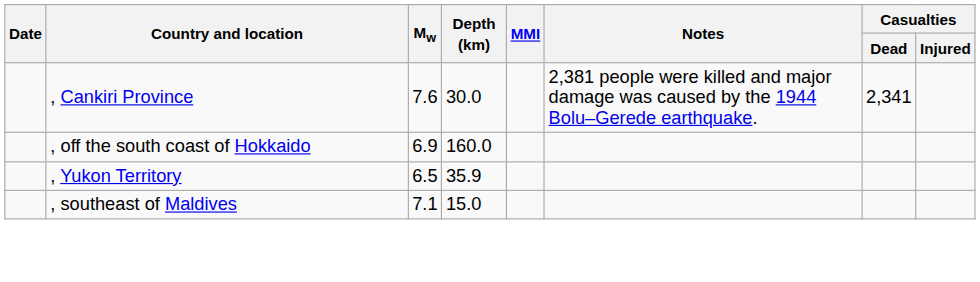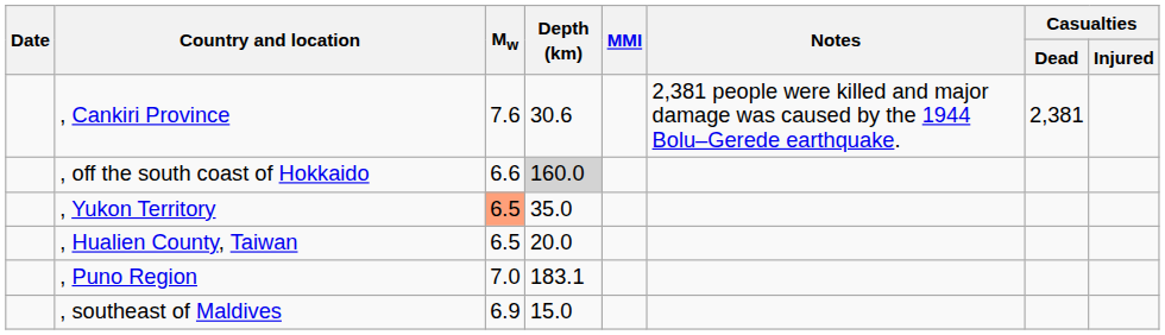 <table class="wikitable sortable sort-under" style="border:1px black; margin-left:1em;">
 <tr>
 <th rowspan="2"><small>Date</small></th>
 <th rowspan="2" style="width: 310px"><small>Country and location</small></th>
 <th rowspan="2"><small>M<sub>w</sub></small></th>
 <th rowspan="2"><small>Depth (km)</small></th>
 <th rowspan="2"><small><a href='#'>MMI</a></small></th>
 <th rowspan="2" class="unsortable"><small>Notes</small></th>
 <th colspan="2"><small>Casualties</small></th>
 </tr>
 <tr>
 <th><small>Dead</small></th>
 <th><small>Injured</small></th>
 </tr>
 <tr>
 <td></td>
 <td>, <a href='#'>Cankiri Province</a></td>
 <td>7.6</td>
-<td>30.0</td>
+<td>30.6</td>
 <td></td>
 <td>2,381 people were killed and major damage was caused by the <a href='#'>1944 Bolu–Gerede earthquake</a>.</td>
-<td>2,341</td>
+<td>2,381</td>
 <td></td>
 </tr>
 <tr>
 <td></td>
 <td>, off the south coast of <a href='#'>Hokkaido</a></td>
-<td>6.9</td>
-<td>160.0</td>
+<td>6.6</td>
+<td style="background: lightgrey;">160.0</td>
 <td></td>
 <td></td>
 <td></td>
 <td></td>
 </tr>
 <tr>
 <td></td>
 <td>, <a href='#'>Yukon Territory</a></td>
+<td style="background: lightsalmon;">6.5</td>
+<td>35.0</td>
+<td></td>
+<td></td>
+<td></td>
+<td></td>
+</tr>
+<tr>
+<td></td>
+<td>, <a href='#'>Hualien County</a>, <a href='#'>Taiwan</a></td>
 <td>6.5</td>
-<td>35.9</td>
+<td>20.0</td>
+<td></td>
+<td></td>
+<td></td>
+<td></td>
+</tr>
+<tr>
+<td></td>
+<td>, <a href='#'>Puno Region</a></td>
+<td>7.0</td>
+<td>183.1</td>
 <td></td>
 <td></td>
 <td></td>
 <td></td>
 </tr>
 <tr>
 <td></td>
 <td>, southeast of <a href='#'>Maldives</a></td>
-<td>7.1</td>
+<td>6.9</td>
 <td>15.0</td>
 <td></td>
 <td></td>
 <td></td>
 <td></td>
 </tr>
 </table>
